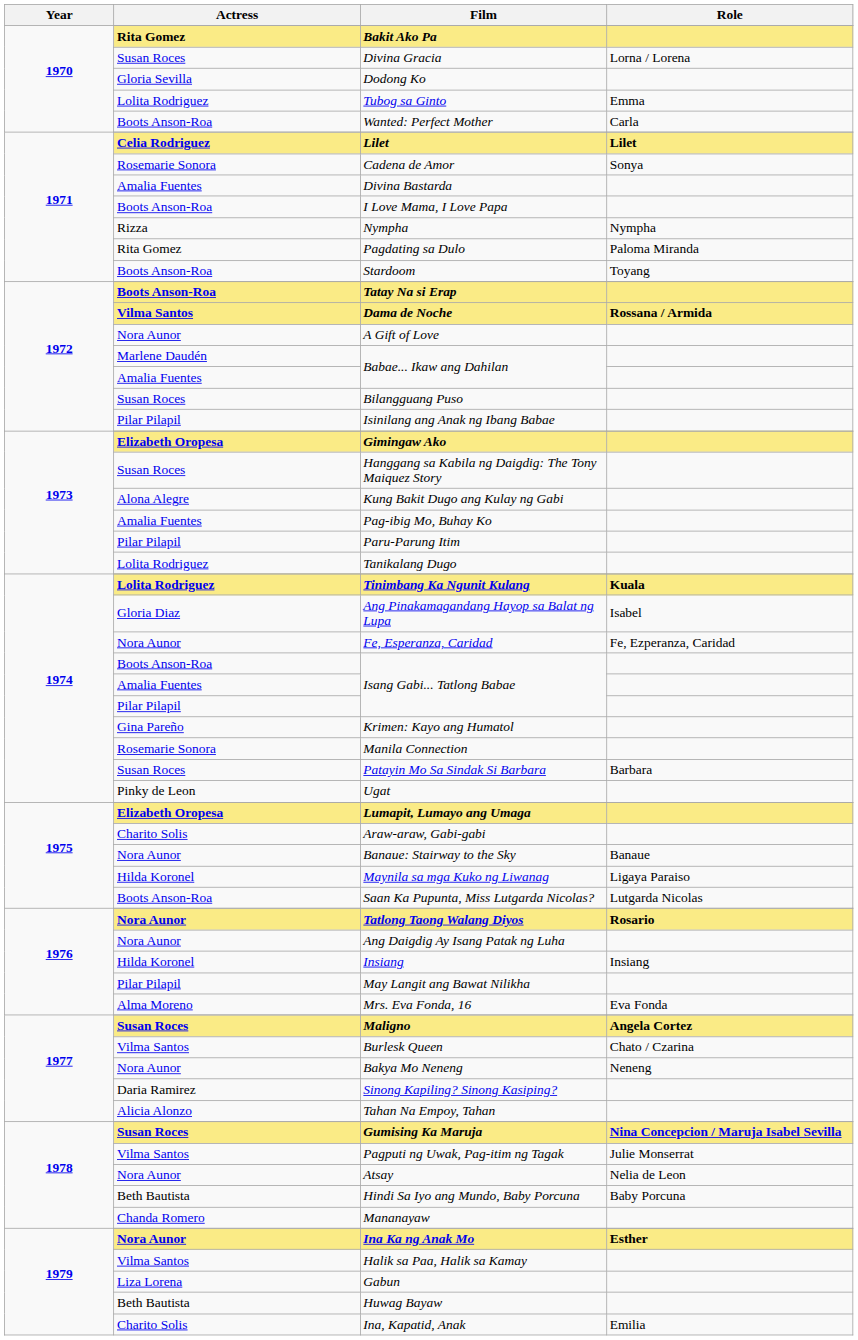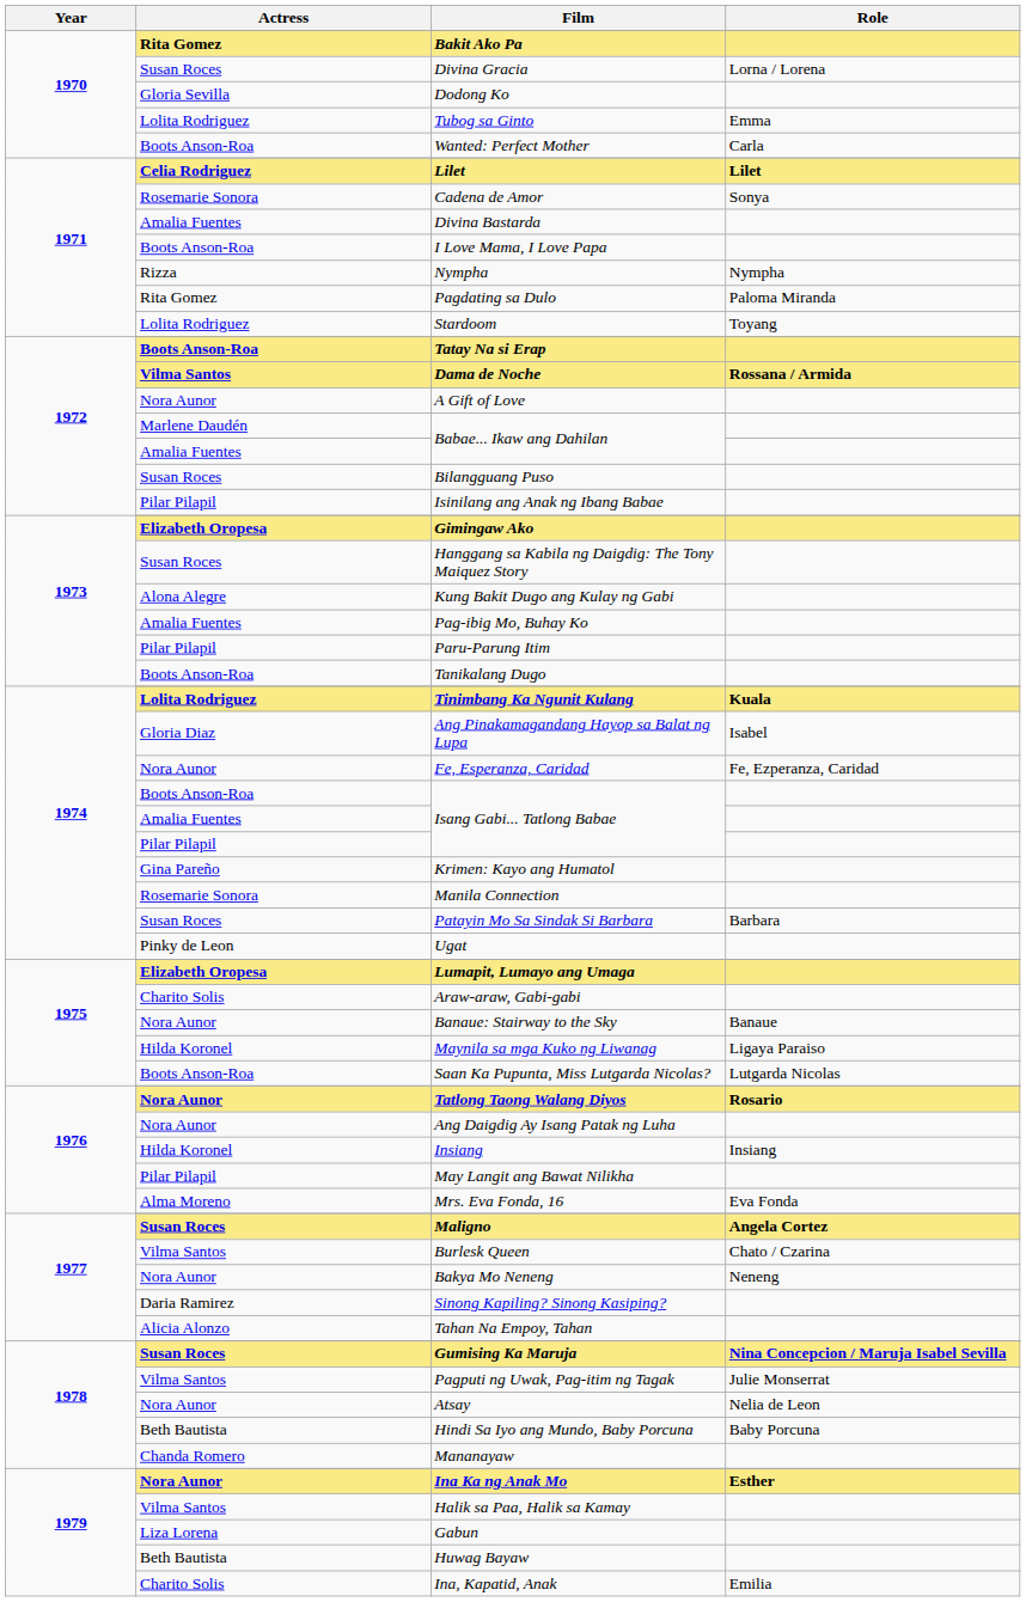 <table class="wikitable" style="width:80%">
 <tr bgcolor="#bebebe">
 <th width="8%">Year</th>
 <th width="18%">Actress</th>
 <th width="18%">Film</th>
 <th width="18%">Role</th>
 </tr>
 <tr>
 <td rowspan=6 style="text-align:center"><strong><a href='#'>1970</a></strong><br> <br></td>
 </tr>
 <tr style="background:#FAEB86">
 <td><strong>Rita Gomez</strong></td>
 <td><strong><em>Bakit Ako Pa</em></strong></td>
 <td></td>
 </tr>
 <tr>
 <td><a href='#'>Susan Roces</a></td>
 <td><em>Divina Gracia</em></td>
 <td>Lorna / Lorena</td>
 </tr>
 <tr>
 <td><a href='#'>Gloria Sevilla</a></td>
 <td><em>Dodong Ko</em></td>
 <td></td>
 </tr>
 <tr>
 <td><a href='#'>Lolita Rodriguez</a></td>
 <td><em><a href='#'>Tubog sa Ginto</a></em></td>
 <td>Emma</td>
 </tr>
 <tr>
 <td><a href='#'>Boots Anson-Roa</a></td>
 <td><em>Wanted: Perfect Mother</em></td>
 <td>Carla</td>
 </tr>
 <tr>
 <td rowspan=8 style="text-align:center"><strong><a href='#'>1971</a></strong><br> <br></td>
 </tr>
 <tr style="background:#FAEB86">
 <td><strong><a href='#'>Celia Rodriguez</a></strong></td>
 <td><strong><em>Lilet</em></strong></td>
 <td><strong>Lilet</strong></td>
 </tr>
 <tr>
 <td><a href='#'>Rosemarie Sonora</a></td>
 <td><em>Cadena de Amor</em></td>
 <td>Sonya</td>
 </tr>
 <tr>
 <td><a href='#'>Amalia Fuentes</a></td>
 <td><em>Divina Bastarda</em></td>
 <td></td>
 </tr>
 <tr>
 <td><a href='#'>Boots Anson-Roa</a></td>
 <td><em>I Love Mama, I Love Papa</em></td>
 <td></td>
 </tr>
 <tr>
 <td>Rizza</td>
 <td><em>Nympha</em></td>
 <td>Nympha</td>
 </tr>
 <tr>
 <td>Rita Gomez</td>
 <td><em>Pagdating sa Dulo</em></td>
 <td>Paloma Miranda</td>
 </tr>
 <tr>
-<td><a href='#'>Boots Anson-Roa</a></td>
+<td><a href='#'>Lolita Rodriguez</a></td>
 <td><em>Stardoom</em></td>
 <td>Toyang</td>
 </tr>
 <tr>
 <td rowspan=8 style="text-align:center"><strong><a href='#'>1972</a></strong><br> <br></td>
 </tr>
 <tr style="background:#FAEB86">
 <td><strong><a href='#'>Boots Anson-Roa</a></strong> </td>
 <td><strong><em>Tatay Na si Erap</em></strong></td>
 <td></td>
 </tr>
 <tr style="background:#FAEB86">
 <td><strong><a href='#'>Vilma Santos</a></strong> </td>
 <td><strong><em>Dama de Noche</em></strong></td>
 <td><strong>Rossana / Armida</strong></td>
 </tr>
 <tr>
 <td><a href='#'>Nora Aunor</a></td>
 <td><em>A Gift of Love</em></td>
 <td></td>
 </tr>
 <tr>
 <td><a href='#'>Marlene Daudén</a></td>
 <td rowspan=2><em>Babae... Ikaw ang Dahilan</em></td>
 <td></td>
 </tr>
 <tr>
 <td><a href='#'>Amalia Fuentes</a></td>
 <td></td>
 </tr>
 <tr>
 <td><a href='#'>Susan Roces</a></td>
 <td><em>Bilangguang Puso</em></td>
 <td></td>
 </tr>
 <tr>
 <td><a href='#'>Pilar Pilapil</a></td>
 <td><em> Isinilang ang Anak ng Ibang Babae</em></td>
 <td></td>
 </tr>
 <tr>
 <td rowspan=7 style="text-align:center"><strong><a href='#'>1973</a></strong><br> <br></td>
 </tr>
 <tr style="background:#FAEB86">
 <td><strong><a href='#'>Elizabeth Oropesa</a></strong></td>
 <td><strong><em>Gimingaw Ako</em></strong></td>
 <td></td>
 </tr>
 <tr>
 <td><a href='#'>Susan Roces</a></td>
 <td><em>Hanggang sa Kabila ng Daigdig: The Tony Maiquez Story</em></td>
 <td></td>
 </tr>
 <tr>
 <td><a href='#'>Alona Alegre</a></td>
 <td><em>Kung Bakit Dugo ang Kulay ng Gabi</em></td>
 <td></td>
 </tr>
 <tr>
 <td><a href='#'>Amalia Fuentes</a></td>
 <td><em>Pag-ibig Mo, Buhay Ko</em></td>
 <td></td>
 </tr>
 <tr>
 <td><a href='#'>Pilar Pilapil</a></td>
 <td><em>Paru-Parung Itim</em></td>
 <td></td>
 </tr>
 <tr>
-<td><a href='#'>Lolita Rodriguez</a></td>
+<td><a href='#'>Boots Anson-Roa</a></td>
 <td><em>Tanikalang Dugo</em></td>
 <td></td>
 </tr>
 <tr>
 <td rowspan=11 style="text-align:center"><strong><a href='#'>1974</a></strong><br> <br></td>
 </tr>
 <tr style="background:#FAEB86">
 <td><strong><a href='#'>Lolita Rodriguez</a></strong></td>
 <td><strong><em><a href='#'>Tinimbang Ka Ngunit Kulang</a></em></strong></td>
 <td><strong>Kuala</strong></td>
 </tr>
 <tr>
 <td><a href='#'>Gloria Diaz</a></td>
 <td><em><a href='#'>Ang Pinakamagandang Hayop sa Balat ng Lupa</a></em></td>
 <td>Isabel</td>
 </tr>
 <tr>
 <td><a href='#'>Nora Aunor</a></td>
 <td><em><a href='#'>Fe, Esperanza, Caridad</a></em></td>
 <td>Fe, Ezperanza, Caridad</td>
 </tr>
 <tr>
 <td><a href='#'>Boots Anson-Roa</a></td>
 <td rowspan=3><em>Isang Gabi... Tatlong Babae</em></td>
 <td></td>
 </tr>
 <tr>
 <td><a href='#'>Amalia Fuentes</a></td>
 <td></td>
 </tr>
 <tr>
 <td><a href='#'>Pilar Pilapil</a></td>
 <td></td>
 </tr>
 <tr>
 <td><a href='#'>Gina Pareño</a></td>
 <td><em>Krimen: Kayo ang Humatol</em></td>
 <td></td>
 </tr>
 <tr>
 <td><a href='#'>Rosemarie Sonora</a></td>
 <td><em>Manila Connection</em></td>
 <td></td>
 </tr>
 <tr>
 <td><a href='#'>Susan Roces</a></td>
 <td><em><a href='#'>Patayin Mo Sa Sindak Si Barbara</a></em></td>
 <td>Barbara</td>
 </tr>
 <tr>
 <td>Pinky de Leon</td>
 <td><em>Ugat</em></td>
 <td></td>
 </tr>
 <tr>
 <td rowspan=6 style="text-align:center"><strong><a href='#'>1975</a></strong><br> <br></td>
 </tr>
 <tr style="background:#FAEB86">
 <td><strong><a href='#'>Elizabeth Oropesa</a></strong></td>
 <td><strong><em>Lumapit, Lumayo ang Umaga</em></strong></td>
 <td></td>
 </tr>
 <tr>
 <td><a href='#'>Charito Solis</a></td>
 <td><em>Araw-araw, Gabi-gabi</em></td>
 <td></td>
 </tr>
 <tr>
 <td><a href='#'>Nora Aunor</a></td>
 <td><em>Banaue: Stairway to the Sky</em></td>
 <td>Banaue</td>
 </tr>
 <tr>
 <td><a href='#'>Hilda Koronel</a></td>
 <td><em><a href='#'>Maynila sa mga Kuko ng Liwanag</a></em></td>
 <td>Ligaya Paraiso</td>
 </tr>
 <tr>
 <td><a href='#'>Boots Anson-Roa</a></td>
 <td><em>Saan Ka Pupunta, Miss Lutgarda Nicolas?</em></td>
 <td>Lutgarda Nicolas</td>
 </tr>
 <tr>
 <td rowspan=6 style="text-align:center"><strong><a href='#'>1976</a></strong><br> <br></td>
 </tr>
 <tr style="background:#FAEB86">
 <td><strong><a href='#'>Nora Aunor</a></strong></td>
 <td><strong><em><a href='#'>Tatlong Taong Walang Diyos</a></em></strong></td>
 <td><strong>Rosario</strong></td>
 </tr>
 <tr>
 <td><a href='#'>Nora Aunor</a></td>
 <td><em>Ang Daigdig Ay Isang Patak ng Luha</em></td>
 <td></td>
 </tr>
 <tr>
 <td><a href='#'>Hilda Koronel</a></td>
 <td><em><a href='#'>Insiang</a></em></td>
 <td>Insiang</td>
 </tr>
 <tr>
 <td><a href='#'>Pilar Pilapil</a></td>
 <td><em>May Langit ang Bawat Nilikha</em></td>
 <td></td>
 </tr>
 <tr>
 <td><a href='#'>Alma Moreno</a></td>
 <td><em>Mrs. Eva Fonda, 16</em></td>
 <td>Eva Fonda</td>
 </tr>
 <tr>
 <td rowspan=6 style="text-align:center"><strong><a href='#'>1977</a></strong><br> <br></td>
 </tr>
 <tr style="background:#FAEB86">
 <td><strong><a href='#'>Susan Roces</a></strong></td>
 <td><strong><em>Maligno</em></strong></td>
 <td><strong>Angela Cortez</strong></td>
 </tr>
 <tr>
 <td><a href='#'>Vilma Santos</a></td>
 <td><em>Burlesk Queen</em></td>
 <td>Chato / Czarina</td>
 </tr>
 <tr>
 <td><a href='#'>Nora Aunor</a></td>
 <td><em>Bakya Mo Neneng</em></td>
 <td>Neneng</td>
 </tr>
 <tr>
 <td>Daria Ramirez</td>
 <td><em><a href='#'>Sinong Kapiling? Sinong Kasiping?</a></em></td>
 <td></td>
 </tr>
 <tr>
 <td><a href='#'>Alicia Alonzo</a></td>
 <td><em>Tahan Na Empoy, Tahan</em></td>
 <td></td>
 </tr>
 <tr>
 <td rowspan=6 style="text-align:center"><strong><a href='#'>1978</a></strong><br> <br></td>
 </tr>
 <tr style="background:#FAEB86">
 <td><strong><a href='#'>Susan Roces</a></strong></td>
 <td><strong><em>Gumising Ka Maruja</em></strong></td>
 <td><strong><a href='#'>Nina Concepcion / Maruja Isabel Sevilla</a></strong></td>
 </tr>
 <tr>
 <td><a href='#'>Vilma Santos</a></td>
 <td><em>Pagputi ng Uwak, Pag-itim ng Tagak</em></td>
 <td>Julie Monserrat</td>
 </tr>
 <tr>
 <td><a href='#'>Nora Aunor</a></td>
 <td><em>Atsay</em></td>
 <td>Nelia de Leon</td>
 </tr>
 <tr>
 <td>Beth Bautista</td>
 <td><em>Hindi Sa Iyo ang Mundo, Baby Porcuna</em></td>
 <td>Baby Porcuna</td>
 </tr>
 <tr>
 <td><a href='#'>Chanda Romero</a></td>
 <td><em> Mananayaw</em></td>
 <td></td>
 </tr>
 <tr>
 <td rowspan=6 style="text-align:center"><strong><a href='#'>1979</a></strong><br> <br></td>
 </tr>
 <tr style="background:#FAEB86">
 <td><strong><a href='#'>Nora Aunor</a></strong></td>
 <td><strong><em><a href='#'>Ina Ka ng Anak Mo</a></em></strong></td>
 <td><strong>Esther</strong></td>
 </tr>
 <tr>
 <td><a href='#'>Vilma Santos</a></td>
 <td><em>Halik sa Paa, Halik sa Kamay</em></td>
 <td></td>
 </tr>
 <tr>
 <td><a href='#'>Liza Lorena</a></td>
 <td><em>Gabun</em></td>
 <td></td>
 </tr>
 <tr>
 <td>Beth Bautista</td>
 <td><em>Huwag Bayaw</em></td>
 <td></td>
 </tr>
 <tr>
 <td><a href='#'>Charito Solis</a></td>
 <td><em>Ina, Kapatid, Anak</em></td>
 <td>Emilia</td>
 </tr>
 </table>
